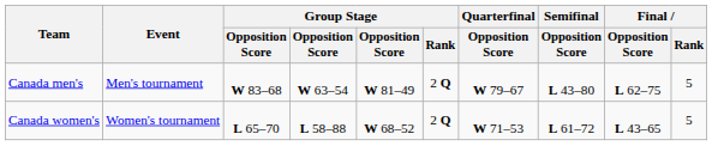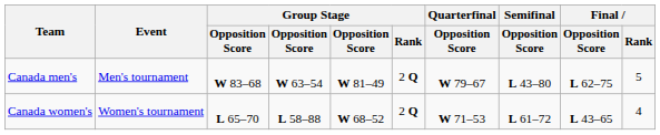 <table class="wikitable" style="font-size:90%;text-align:center">
 <tr>
 <th rowspan="2">Team</th>
 <th rowspan="2">Event</th>
 <th colspan="4">Group Stage</th>
 <th>Quarterfinal</th>
 <th>Semifinal</th>
 <th colspan="2">Final / </th>
 </tr>
 <tr style="font-size:95%">
 <th>Opposition<br>Score</th>
 <th>Opposition<br>Score</th>
 <th>Opposition<br>Score</th>
 <th>Rank</th>
 <th>Opposition<br>Score</th>
 <th>Opposition<br>Score</th>
 <th>Opposition<br>Score</th>
 <th>Rank</th>
 </tr>
 <tr>
 <td align=left><a href='#'>Canada men's</a></td>
 <td align=left><a href='#'>Men's tournament</a></td>
 <td><br><strong>W</strong> 83–68</td>
 <td><br><strong>W</strong> 63–54</td>
 <td><br><strong>W</strong> 81–49</td>
 <td>2 <strong>Q</strong></td>
 <td><br><strong>W</strong> 79–67</td>
 <td><br><strong>L</strong> 43–80</td>
 <td><br><strong>L</strong> 62–75</td>
 <td>5</td>
 </tr>
 <tr>
 <td align=left><a href='#'>Canada women's</a></td>
 <td align=left><a href='#'>Women's tournament</a></td>
 <td><br><strong>L</strong> 65–70</td>
 <td><br><strong>L</strong> 58–88</td>
 <td><br><strong>W</strong> 68–52</td>
 <td>2 <strong>Q</strong></td>
 <td><br><strong>W</strong> 71–53</td>
 <td><br><strong>L</strong> 61–72</td>
 <td><br><strong>L</strong> 43–65</td>
-<td>5</td>
+<td>4</td>
 </tr>
 </table>
